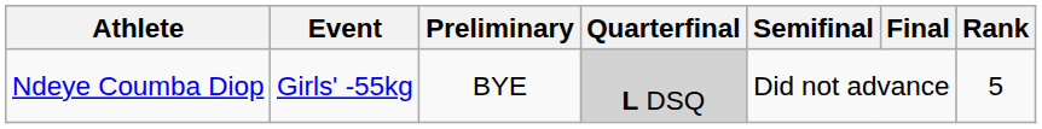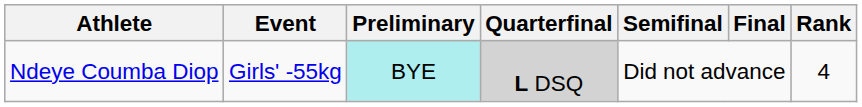 <table class="wikitable" style="text-align:left; font-size:90%">
 <tr>
 <th>Athlete</th>
 <th>Event</th>
 <th>Preliminary</th>
 <th>Quarterfinal</th>
 <th>Semifinal</th>
 <th>Final</th>
 <th>Rank</th>
 </tr>
 <tr>
 <td><a href='#'>Ndeye Coumba Diop</a></td>
 <td><a href='#'>Girls' -55kg</a></td>
-<td align=center>BYE</td>
+<td align=center style="background: paleturquoise;">BYE</td>
 <td align=center style="background: lightgrey;"> <br> <strong>L</strong> DSQ</td>
 <td align=center colspan=2>Did not advance</td>
-<td align=center>5</td>
+<td align=center>4</td>
 </tr>
 </table>
